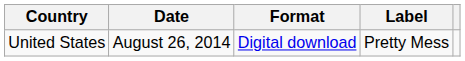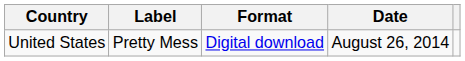 <table class="wikitable plainrowheaders">
 <tr>
 <th scope="col">Country</th>
+<th scope="col">Label</th>
+<th scope="col">Format</th>
 <th scope="col">Date</th>
-<th scope="col">Format</th>
-<th scope="col">Label</th>
 <th scope="col"></th>
 </tr>
 <tr>
 <td>United States</td>
+<td>Pretty Mess</td>
+<td><a href='#'>Digital download</a></td>
 <td>August 26, 2014</td>
-<td><a href='#'>Digital download</a></td>
-<td>Pretty Mess</td>
 <td></td>
 </tr>
 </table>
